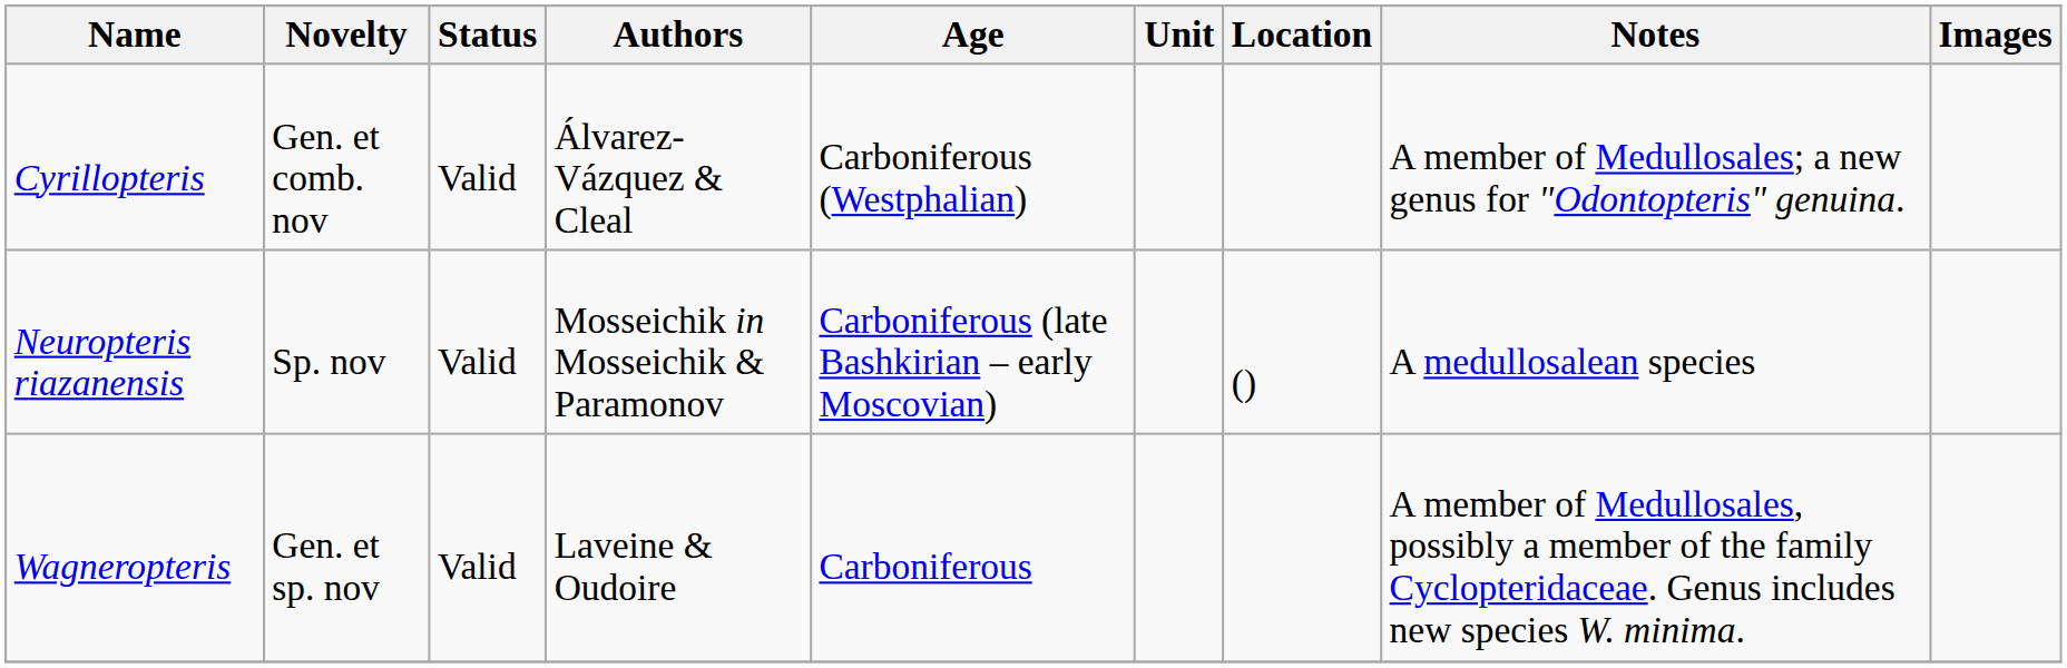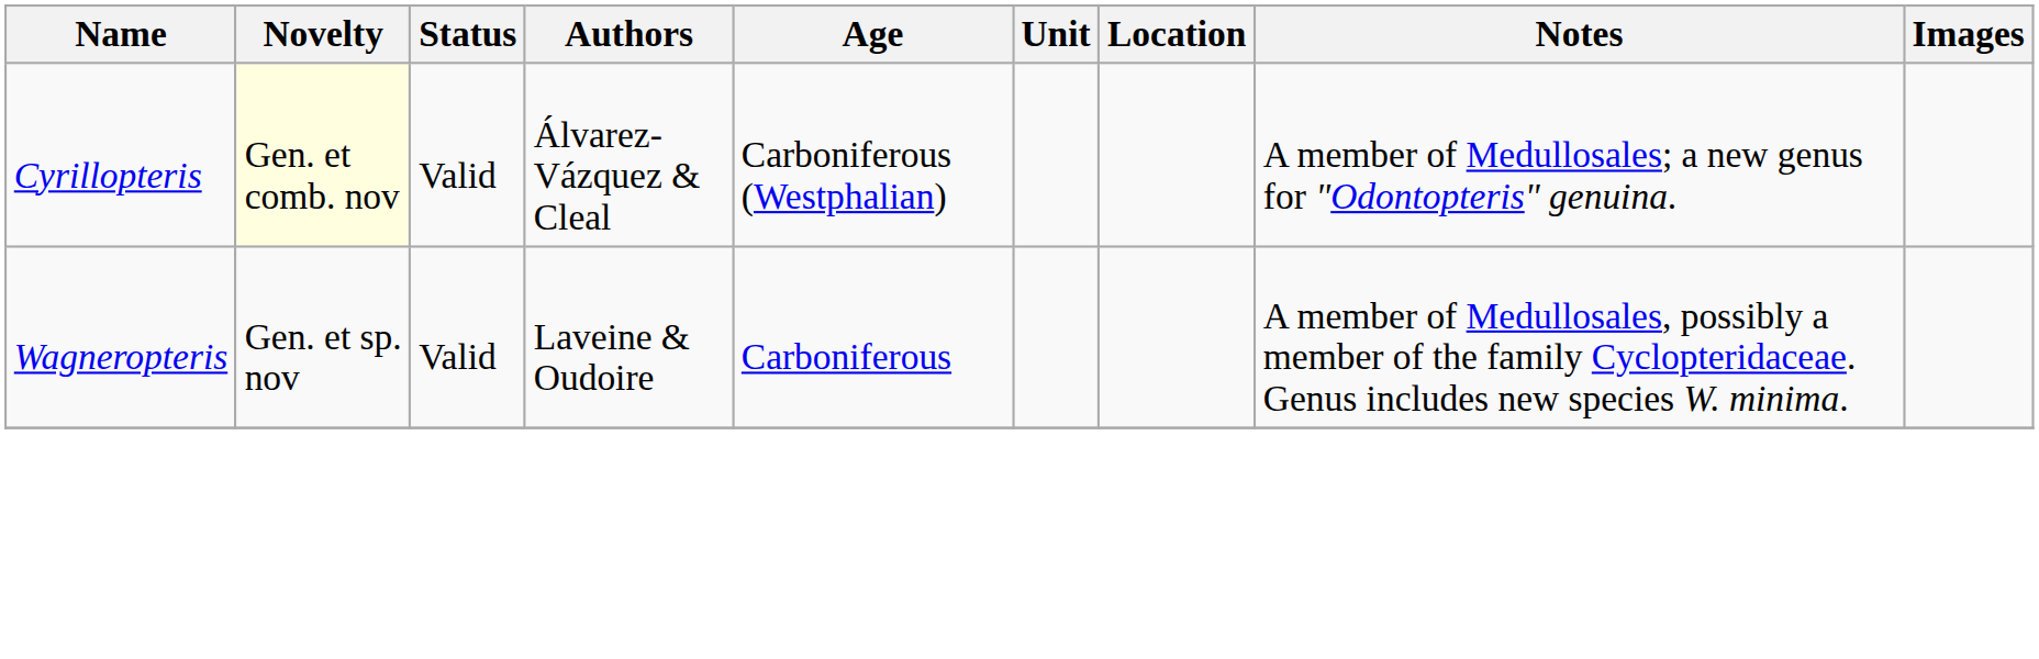 <table class="wikitable sortable" align="center" width="100%">
 <tr>
 <th>Name</th>
 <th>Novelty</th>
 <th>Status</th>
 <th>Authors</th>
 <th>Age</th>
 <th>Unit</th>
 <th>Location</th>
 <th>Notes</th>
 <th>Images</th>
 </tr>
 <tr>
 <td><br><em><a href='#'>Cyrillopteris</a></em></td>
-<td><br>Gen. et comb. nov</td>
+<td style="background: lightyellow;"><br>Gen. et comb. nov</td>
 <td><br>Valid</td>
 <td><br>Álvarez-Vázquez & Cleal</td>
 <td><br>Carboniferous (<a href='#'>Westphalian</a>)</td>
 <td></td>
 <td><br></td>
 <td><br>A member of <a href='#'>Medullosales</a>; a new genus for <em>"<a href='#'>Odontopteris</a>" genuina</em>.</td>
-<td></td>
-</tr>
-<tr>
-<td><br><em><a href='#'>Neuropteris riazanensis</a></em></td>
-<td><br>Sp. nov</td>
-<td><br>Valid</td>
-<td><br>Mosseichik <em>in</em> Mosseichik & Paramonov</td>
-<td><br><a href='#'>Carboniferous</a> (late <a href='#'>Bashkirian</a> – early <a href='#'>Moscovian</a>)</td>
-<td></td>
-<td><br><br>()</td>
-<td><br>A <a href='#'>medullosalean</a> species</td>
 <td></td>
 </tr>
 <tr>
 <td><br><em><a href='#'>Wagneropteris</a></em></td>
 <td><br>Gen. et sp. nov</td>
 <td><br>Valid</td>
 <td><br>Laveine & Oudoire</td>
 <td><br><a href='#'>Carboniferous</a></td>
 <td></td>
 <td><br></td>
 <td><br>A member of <a href='#'>Medullosales</a>, possibly a member of the family <a href='#'>Cyclopteridaceae</a>. Genus includes new species <em>W. minima</em>.</td>
 <td></td>
 </tr>
 <tr>
 </tr>
 </table>
